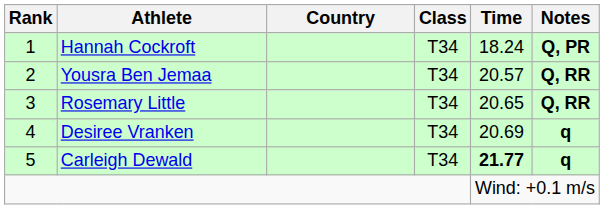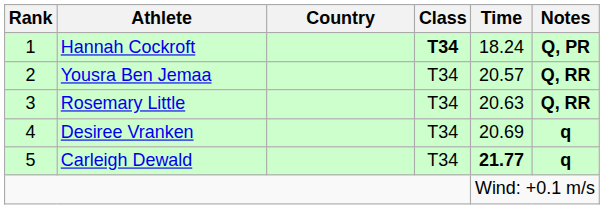 <table class="wikitable sortable" style="text-align:center">
 <tr>
 <th>Rank</th>
 <th style="width:180px">Athlete</th>
 <th style="width:125px">Country</th>
 <th>Class</th>
 <th>Time</th>
 <th>Notes</th>
 </tr>
 <tr style="background:#cfc;">
 <td>1</td>
 <td style="text-align:left;"><a href='#'>Hannah Cockroft</a></td>
 <td style="text-align:left;"></td>
-<td>T34</td>
+<td><strong>T34</strong></td>
 <td>18.24</td>
 <td><strong>Q, PR</strong></td>
 </tr>
 <tr style="background:#cfc;">
 <td>2</td>
 <td style="text-align:left;"><a href='#'>Yousra Ben Jemaa</a></td>
 <td style="text-align:left;"></td>
 <td>T34</td>
 <td>20.57</td>
 <td><strong>Q, RR</strong></td>
 </tr>
 <tr style="background:#cfc;">
 <td>3</td>
 <td style="text-align:left;"><a href='#'>Rosemary Little</a></td>
 <td style="text-align:left;"></td>
 <td>T34</td>
-<td>20.65</td>
+<td>20.63</td>
 <td><strong>Q, RR</strong></td>
 </tr>
 <tr style="background:#cfc;">
 <td>4</td>
 <td style="text-align:left;"><a href='#'>Desiree Vranken</a></td>
 <td style="text-align:left;"></td>
 <td>T34</td>
 <td>20.69</td>
 <td><strong>q</strong></td>
 </tr>
 <tr style="background:#cfc;">
 <td>5</td>
 <td style="text-align:left;"><a href='#'>Carleigh Dewald</a></td>
 <td style="text-align:left;"></td>
 <td>T34</td>
 <td><strong>21.77</strong></td>
 <td><strong>q</strong></td>
 </tr>
 <tr class="sortbottom">
 <td colspan="4"></td>
 <td colspan="2">Wind: +0.1 m/s</td>
 </tr>
 </table>
